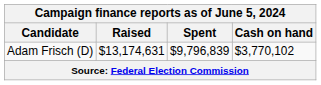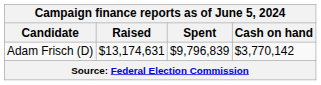 <table class="wikitable sortable">
 <tr>
 <th colspan=4>Campaign finance reports as of June 5, 2024</th>
 </tr>
 <tr style="text-align:center;">
 <th>Candidate</th>
 <th>Raised</th>
 <th>Spent</th>
 <th>Cash on hand</th>
 </tr>
 <tr>
 <td>Adam Frisch (D)</td>
 <td>$13,174,631</td>
 <td>$9,796,839</td>
-<td>$3,770,102</td>
+<td>$3,770,142</td>
 </tr>
 <tr>
 <th colspan="4"><small>Source: <a href='#'>Federal Election Commission</a></small></th>
 </tr>
 </table>
